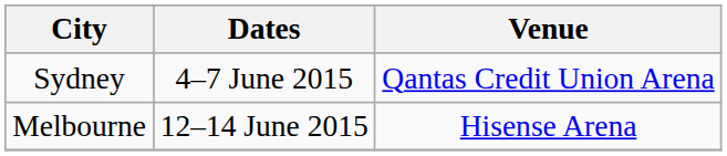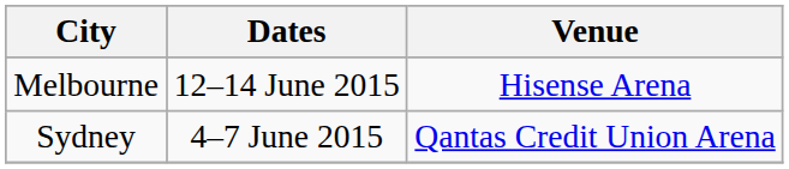 <table class=wikitable style=text-align:center;>
 <tr>
 <th>City</th>
 <th>Dates</th>
 <th>Venue</th>
 </tr>
 <tr>
+<td>Melbourne</td>
+<td>12–14 June 2015</td>
+<td><a href='#'>Hisense Arena</a></td>
+</tr>
+<tr>
 <td>Sydney</td>
 <td>4–7 June 2015</td>
 <td><a href='#'>Qantas Credit Union Arena</a></td>
 </tr>
 <tr>
-<td>Melbourne</td>
-<td>12–14 June 2015</td>
-<td><a href='#'>Hisense Arena</a></td>
-</tr>
-<tr>
 </tr>
 </table>
